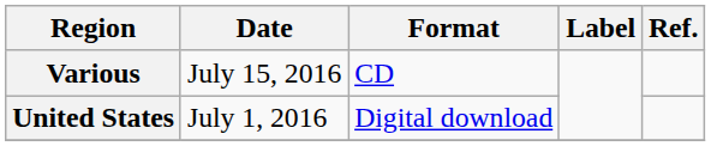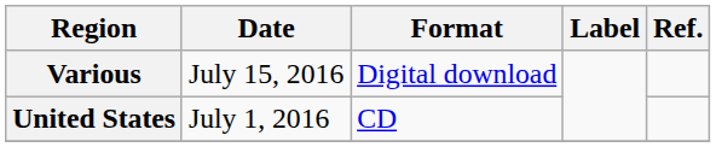 <table class="wikitable plainrowheaders">
 <tr>
 <th>Region</th>
 <th>Date</th>
 <th>Format</th>
 <th>Label</th>
 <th>Ref.</th>
 </tr>
 <tr>
 <th scope="row" rowspan="1">Various </th>
 <td rowspan="1">July 15, 2016 </td>
-<td rowspan="1"><a href='#'>CD</a></td>
+<td rowspan="1"><a href='#'>Digital download</a></td>
 <td rowspan="2"></td>
 <td><br></td>
 </tr>
 <tr>
 <th scope="row" rowspan="1">United States</th>
 <td rowspan="1">July 1, 2016</td>
-<td rowspan="1"><a href='#'>Digital download</a></td>
+<td rowspan="1"><a href='#'>CD</a></td>
 <td><br></td>
 </tr>
 <tr>
 </tr>
 </table>
